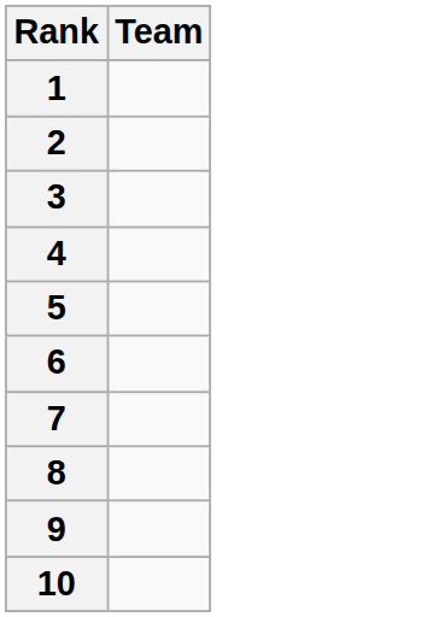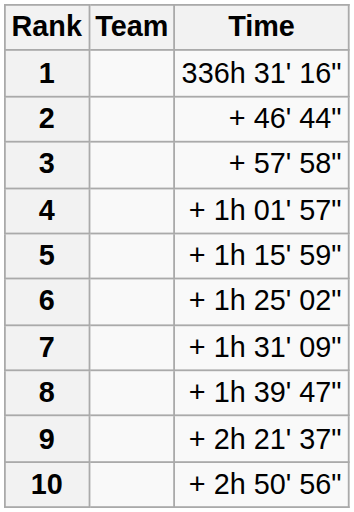 <table class="wikitable">
 <tr>
 <th scope="col">Rank</th>
 <th scope="col">Team</th>
+<th scope="col">Time</th>
 </tr>
 <tr>
 <th scope="row">1</th>
 <td></td>
+<td style="text-align:right;">336h 31' 16"</td>
 </tr>
 <tr>
 <th scope="row">2</th>
 <td></td>
+<td style="text-align:right;">+ 46' 44"</td>
 </tr>
 <tr>
 <th scope="row">3</th>
 <td></td>
+<td style="text-align:right;">+ 57' 58"</td>
 </tr>
 <tr>
 <th scope="row">4</th>
 <td></td>
+<td style="text-align:right;">+ 1h 01' 57"</td>
 </tr>
 <tr>
 <th scope="row">5</th>
 <td></td>
+<td style="text-align:right;">+ 1h 15' 59"</td>
 </tr>
 <tr>
 <th scope="row">6</th>
 <td></td>
+<td style="text-align:right;">+ 1h 25' 02"</td>
 </tr>
 <tr>
 <th scope="row">7</th>
 <td></td>
+<td style="text-align:right;">+ 1h 31' 09"</td>
 </tr>
 <tr>
 <th scope="row">8</th>
 <td></td>
+<td style="text-align:right;">+ 1h 39' 47"</td>
 </tr>
 <tr>
 <th scope="row">9</th>
 <td></td>
+<td style="text-align:right;">+ 2h 21' 37"</td>
 </tr>
 <tr>
 <th scope="row">10</th>
 <td></td>
+<td style="text-align:right;">+ 2h 50' 56"</td>
 </tr>
 </table>
